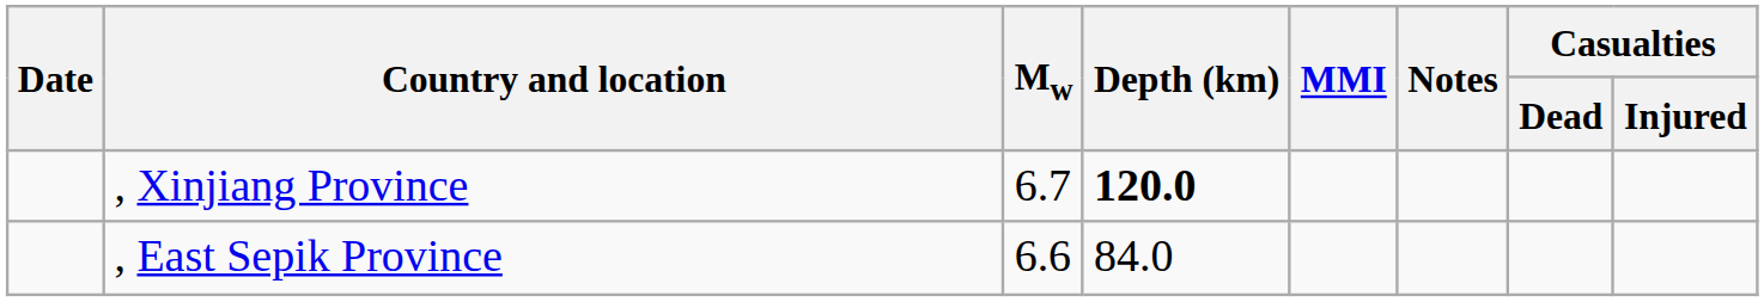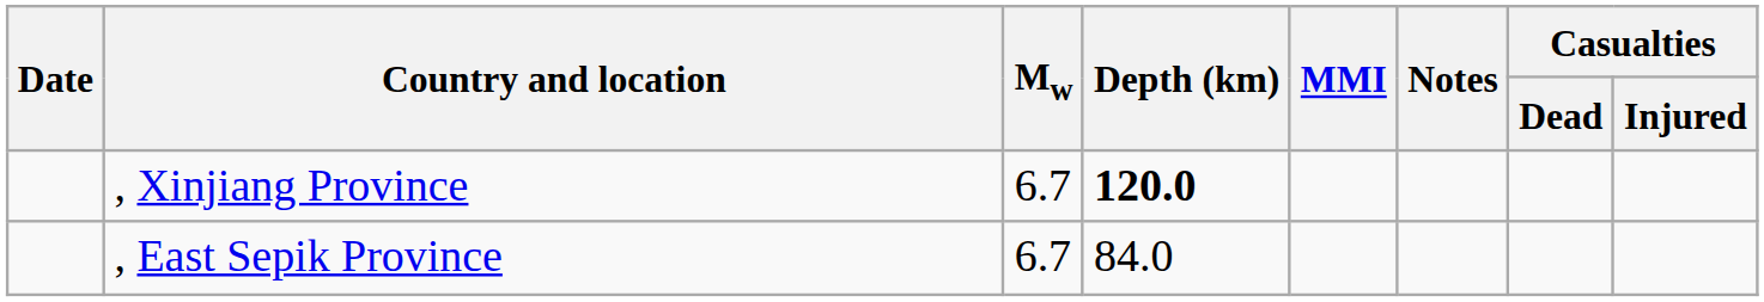 <table class="wikitable sortable sort-under" style="border:1px black; margin-left:1em;">
 <tr>
 <th rowspan="2"><small>Date</small></th>
 <th rowspan="2" style="width: 310px"><small>Country and location</small></th>
 <th rowspan="2"><small>M<sub>w</sub></small></th>
 <th rowspan="2"><small>Depth (km)</small></th>
 <th rowspan="2"><small><a href='#'>MMI</a></small></th>
 <th rowspan="2" class="unsortable"><small>Notes</small></th>
 <th colspan="2"><small>Casualties</small></th>
 </tr>
 <tr>
 <th><small>Dead</small></th>
 <th><small>Injured</small></th>
 </tr>
 <tr>
 <td></td>
 <td>, <a href='#'>Xinjiang Province</a></td>
 <td>6.7</td>
 <td><strong>120.0</strong></td>
 <td></td>
 <td></td>
 <td></td>
 <td></td>
 </tr>
 <tr>
 <td></td>
 <td>, <a href='#'>East Sepik Province</a></td>
-<td>6.6</td>
+<td>6.7</td>
 <td>84.0</td>
 <td></td>
 <td></td>
 <td></td>
 <td></td>
 </tr>
 </table>
